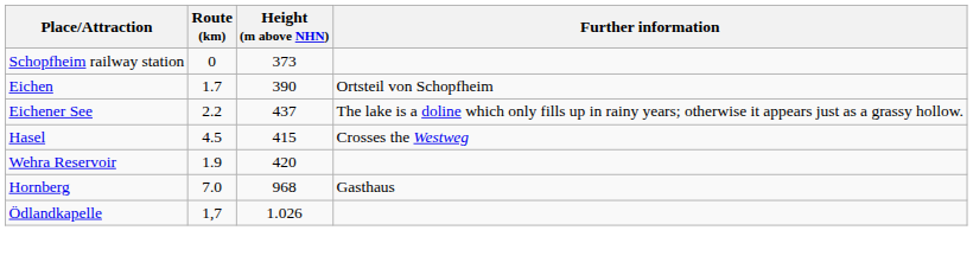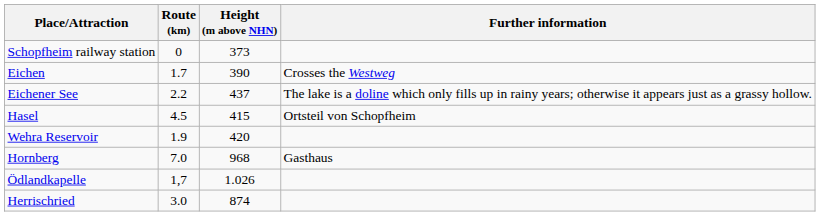 <table class="wikitable toptextcells">
 <tr class="hintergrundfarbe5">
 <th>Place/Attraction</th>
 <th>Route<br><small>(km)</small></th>
 <th>Height <br><small>(m above <a href='#'>NHN</a>)</small></th>
 <th class="unsortable">Further information</th>
 </tr>
 <tr>
 <td><a href='#'>Schopfheim</a> railway station</td>
 <td style="text-align:center">0</td>
 <td style="text-align:center">373</td>
 <td></td>
 </tr>
 <tr>
 <td><a href='#'>Eichen</a></td>
 <td style="text-align:center">1.7</td>
 <td style="text-align:center">390</td>
-<td>Ortsteil von Schopfheim</td>
+<td>Crosses the <em><a href='#'>Westweg</a></em></td>
 </tr>
 <tr>
 <td><a href='#'>Eichener See</a></td>
 <td style="text-align:center">2.2</td>
 <td style="text-align:center">437</td>
 <td>The lake is a <a href='#'>doline</a> which only fills up in rainy years; otherwise it appears just as a grassy hollow.</td>
 </tr>
 <tr>
 <td><a href='#'>Hasel</a></td>
 <td style="text-align:center">4.5</td>
 <td style="text-align:center">415</td>
-<td>Crosses the <em><a href='#'>Westweg</a></em></td>
+<td>Ortsteil von Schopfheim</td>
 </tr>
 <tr>
 <td><a href='#'>Wehra Reservoir</a></td>
 <td style="text-align:center">1.9</td>
 <td style="text-align:center">420</td>
 <td></td>
 </tr>
 <tr>
 <td><a href='#'>Hornberg</a></td>
 <td style="text-align:center">7.0</td>
 <td style="text-align:center">968</td>
 <td>Gasthaus</td>
 </tr>
 <tr>
 <td><a href='#'>Ödlandkapelle</a></td>
 <td style="text-align:center">1,7</td>
 <td style="text-align:center">1.026</td>
 <td></td>
 </tr>
+<tr>
+<td><a href='#'>Herrischried</a></td>
+<td style="text-align:center">3.0</td>
+<td style="text-align:center">874</td>
+<td></td>
+</tr>
 </table>
